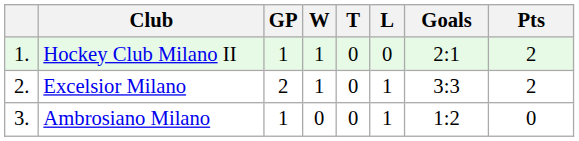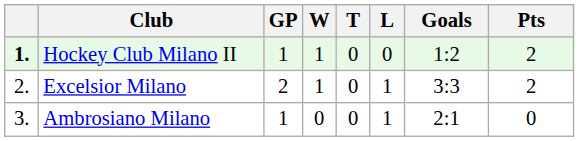 <table class="wikitable" style="text-align:center; width:50%">
 <tr bgcolor="#e0e0e0">
 <th width="6%"></th>
 <th width="40%">Club</th>
 <th width="6%">GP</th>
 <th width="6%">W</th>
 <th width="6%">T</th>
 <th width="6%">L</th>
 <th width="15%">Goals</th>
 <th width="15%">Pts</th>
 </tr>
 <tr bgcolor="#e6fae6">
-<td>1.</td>
+<td><strong>1.</strong></td>
 <td align="left"><a href='#'>Hockey Club Milano</a> II</td>
 <td>1</td>
 <td>1</td>
 <td>0</td>
 <td>0</td>
-<td>2:1</td>
+<td>1:2</td>
 <td>2</td>
 </tr>
 <tr bgcolor="#FFFFFF">
 <td>2.</td>
 <td align="left"><a href='#'>Excelsior Milano</a></td>
 <td>2</td>
 <td>1</td>
 <td>0</td>
 <td>1</td>
 <td>3:3</td>
 <td>2</td>
 </tr>
 <tr bgcolor="#FFFFFF">
 <td>3.</td>
 <td align="left"><a href='#'>Ambrosiano Milano</a></td>
 <td>1</td>
 <td>0</td>
 <td>0</td>
 <td>1</td>
-<td>1:2</td>
+<td>2:1</td>
 <td>0</td>
 </tr>
 </table>
